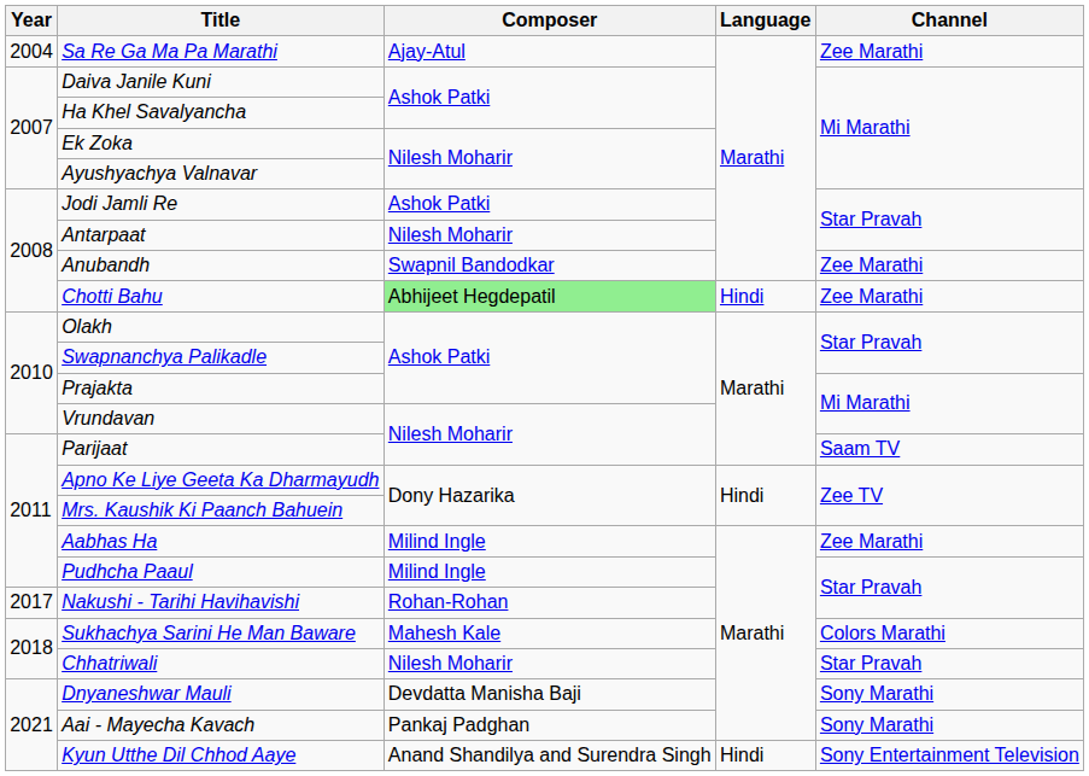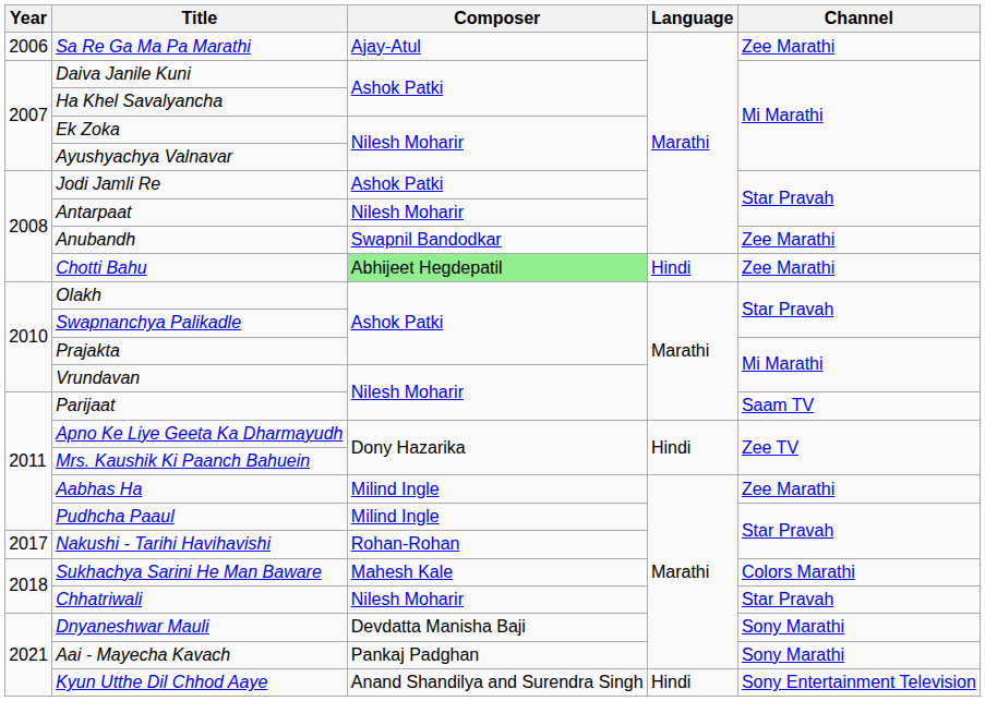 <table class="wikitable">
 <tr>
 <th>Year</th>
 <th>Title</th>
 <th>Composer</th>
 <th>Language</th>
 <th>Channel</th>
 </tr>
 <tr>
-<td>2004</td>
+<td>2006</td>
 <td><em><a href='#'>Sa Re Ga Ma Pa Marathi</a></em></td>
 <td><a href='#'>Ajay-Atul</a></td>
 <td rowspan="8"><a href='#'>Marathi</a></td>
 <td><a href='#'>Zee Marathi</a></td>
 </tr>
 <tr>
 <td rowspan="4">2007</td>
 <td><em>Daiva Janile Kuni</em></td>
 <td rowspan="2"><a href='#'>Ashok Patki</a></td>
 <td rowspan="4"><a href='#'>Mi Marathi</a></td>
 </tr>
 <tr>
 <td><em>Ha Khel Savalyancha</em></td>
 </tr>
 <tr>
 <td><em>Ek Zoka</em></td>
 <td rowspan="2"><a href='#'>Nilesh Moharir</a></td>
 </tr>
 <tr>
 <td><em>Ayushyachya Valnavar</em></td>
 </tr>
 <tr>
 <td rowspan="4">2008</td>
 <td><em>Jodi Jamli Re</em></td>
 <td><a href='#'>Ashok Patki</a></td>
 <td rowspan="2"><a href='#'>Star Pravah</a></td>
 </tr>
 <tr>
 <td><em>Antarpaat</em></td>
 <td><a href='#'>Nilesh Moharir</a></td>
 </tr>
 <tr>
 <td><em>Anubandh</em></td>
 <td><a href='#'>Swapnil Bandodkar</a></td>
 <td><a href='#'>Zee Marathi</a></td>
 </tr>
 <tr>
 <td><em><a href='#'>Chotti Bahu</a></em></td>
 <td style="background: lightgreen;">Abhijeet Hegdepatil</td>
 <td><a href='#'>Hindi</a></td>
 <td><a href='#'>Zee Marathi</a></td>
 </tr>
 <tr>
 <td rowspan="4">2010</td>
 <td><em>Olakh</em></td>
 <td rowspan="3"><a href='#'>Ashok Patki</a></td>
 <td rowspan="5">Marathi</td>
 <td rowspan="2"><a href='#'>Star Pravah</a></td>
 </tr>
 <tr>
 <td><em><a href='#'>Swapnanchya Palikadle</a></em></td>
 </tr>
 <tr>
 <td><em>Prajakta</em></td>
 <td rowspan="2"><a href='#'>Mi Marathi</a></td>
 </tr>
 <tr>
 <td><em>Vrundavan</em></td>
 <td rowspan="2"><a href='#'>Nilesh Moharir</a></td>
 </tr>
 <tr>
 <td rowspan="5">2011</td>
 <td><em>Parijaat</em></td>
 <td><a href='#'>Saam TV</a></td>
 </tr>
 <tr>
 <td><em><a href='#'>Apno Ke Liye Geeta Ka Dharmayudh</a></em></td>
 <td rowspan="2">Dony Hazarika</td>
 <td rowspan="2">Hindi</td>
 <td rowspan="2"><a href='#'>Zee TV</a></td>
 </tr>
 <tr>
 <td><em><a href='#'>Mrs. Kaushik Ki Paanch Bahuein</a></em></td>
 </tr>
 <tr>
 <td><em><a href='#'>Aabhas Ha</a></em></td>
 <td><a href='#'>Milind Ingle</a></td>
 <td rowspan="7">Marathi</td>
 <td><a href='#'>Zee Marathi</a></td>
 </tr>
 <tr>
 <td><em><a href='#'>Pudhcha Paaul</a></em></td>
 <td><a href='#'>Milind Ingle</a></td>
 <td rowspan="2"><a href='#'>Star Pravah</a></td>
 </tr>
 <tr>
 <td>2017</td>
 <td><em><a href='#'>Nakushi - Tarihi Havihavishi</a></em></td>
 <td><a href='#'>Rohan-Rohan</a></td>
 </tr>
 <tr>
 <td rowspan="2">2018</td>
 <td><em><a href='#'>Sukhachya Sarini He Man Baware</a></em></td>
 <td><a href='#'>Mahesh Kale</a></td>
 <td><a href='#'>Colors Marathi</a></td>
 </tr>
 <tr>
 <td><em><a href='#'>Chhatriwali</a></em></td>
 <td><a href='#'>Nilesh Moharir</a></td>
 <td><a href='#'>Star Pravah</a></td>
 </tr>
 <tr>
 <td rowspan="3">2021</td>
 <td><em><a href='#'>Dnyaneshwar Mauli</a></em></td>
 <td>Devdatta Manisha Baji</td>
 <td><a href='#'>Sony Marathi</a></td>
 </tr>
 <tr>
 <td><em>Aai - Mayecha Kavach</em></td>
 <td>Pankaj Padghan</td>
 <td><a href='#'>Sony Marathi</a></td>
 </tr>
 <tr>
 <td><em><a href='#'>Kyun Utthe Dil Chhod Aaye</a></em></td>
 <td>Anand Shandilya and Surendra Singh</td>
 <td>Hindi</td>
 <td><a href='#'>Sony Entertainment Television</a></td>
 </tr>
 </table>
